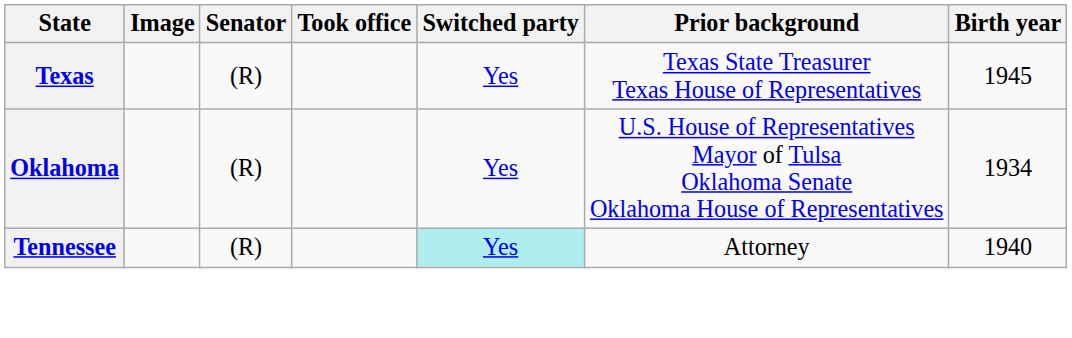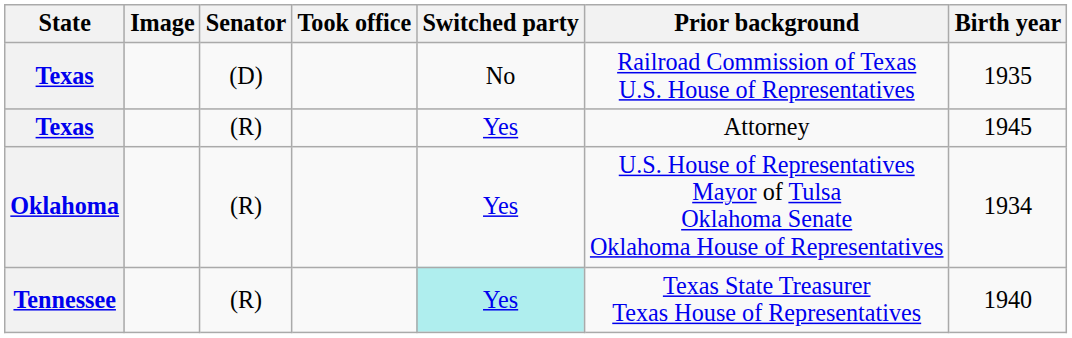 <table class="sortable wikitable" style="text-align:center">
 <tr>
 <th>State</th>
 <th>Image</th>
 <th>Senator</th>
 <th>Took office</th>
 <th>Switched party</th>
 <th>Prior background</th>
 <th>Birth year</th>
 </tr>
 <tr>
 <th><a href='#'>Texas</a></th>
 <td></td>
+<td> (D)</td>
+<td></td>
+<td>No<br></td>
+<td><a href='#'>Railroad Commission of Texas</a><br><a href='#'>U.S. House of Representatives</a></td>
+<td>1935</td>
+</tr>
+<tr>
+<th><a href='#'>Texas</a></th>
+<td></td>
 <td> (R)</td>
 <td></td>
 <td><a href='#'>Yes</a><br></td>
-<td><a href='#'>Texas State Treasurer</a><br><a href='#'>Texas House of Representatives</a></td>
+<td>Attorney</td>
 <td>1945</td>
 </tr>
 <tr>
 <th><a href='#'>Oklahoma</a></th>
 <td></td>
 <td> (R)</td>
 <td></td>
 <td><a href='#'>Yes</a><br></td>
 <td><a href='#'>U.S. House of Representatives</a><br><a href='#'>Mayor</a> of <a href='#'>Tulsa</a><br><a href='#'>Oklahoma Senate</a><br><a href='#'>Oklahoma House of Representatives</a></td>
 <td>1934</td>
 </tr>
 <tr>
 <th><a href='#'>Tennessee</a></th>
 <td></td>
 <td> (R)</td>
 <td></td>
 <td style="background: paleturquoise;"><a href='#'>Yes</a><br></td>
-<td>Attorney</td>
+<td><a href='#'>Texas State Treasurer</a><br><a href='#'>Texas House of Representatives</a></td>
 <td>1940</td>
 </tr>
 </table>
